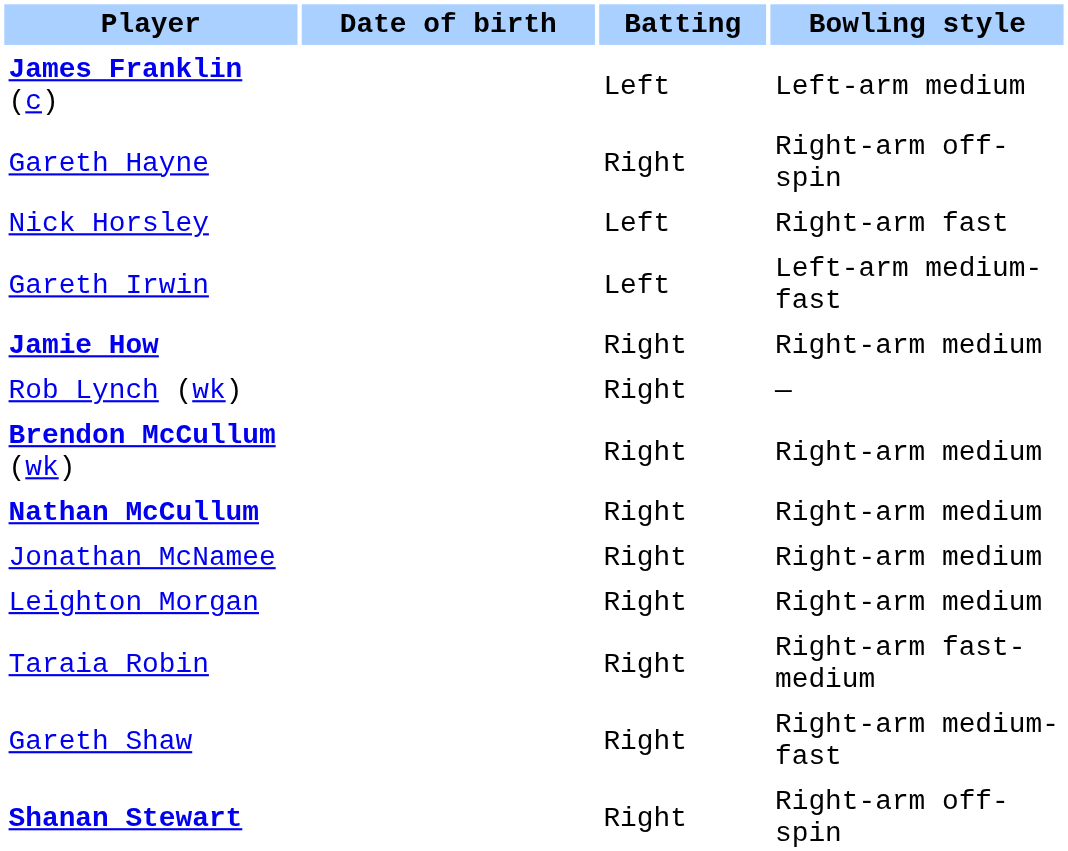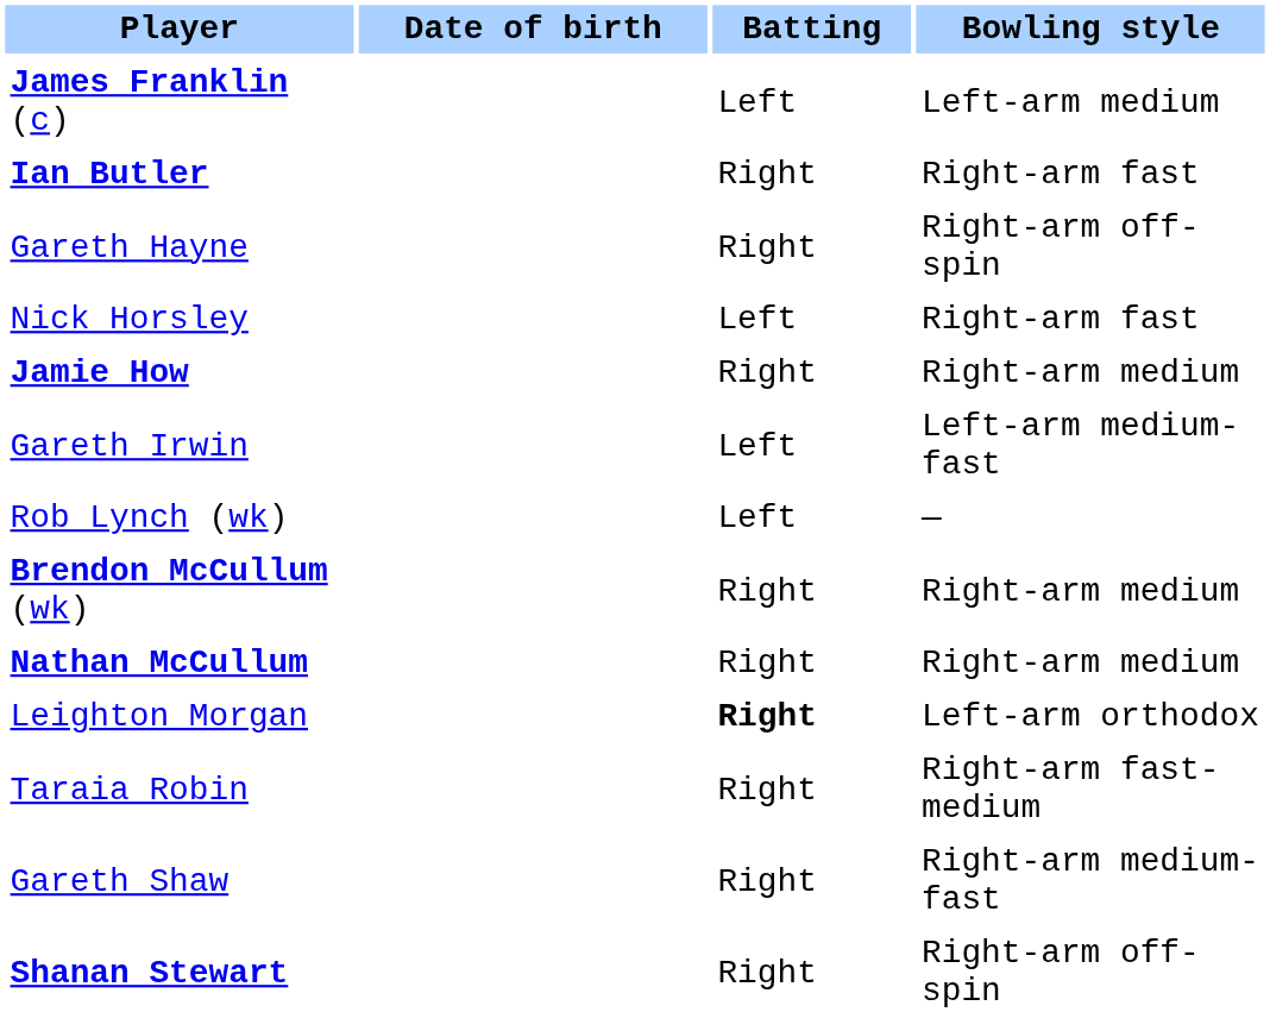 <table class="sortable" style="width:80%;" border="0" cellspacing="2" cellpadding="2">
 <tr style="background:#aad0ff;">
 <th width=20%>Player</th>
 <th width=20%>Date of birth</th>
 <th width=10%>Batting</th>
 <th width=20%>Bowling style</th>
 </tr>
 <tr>
 <td><strong><a href='#'>James Franklin</a></strong> (<a href='#'>c</a>)</td>
 <td></td>
 <td>Left</td>
 <td>Left-arm medium</td>
 </tr>
 <tr>
+<td><strong><a href='#'>Ian Butler</a></strong></td>
+<td></td>
+<td>Right</td>
+<td>Right-arm fast</td>
+</tr>
+<tr>
 <td><a href='#'>Gareth Hayne</a></td>
 <td></td>
 <td>Right</td>
 <td>Right-arm off-spin</td>
 </tr>
 <tr>
 <td><a href='#'>Nick Horsley</a></td>
 <td></td>
 <td>Left</td>
 <td>Right-arm fast</td>
 </tr>
 <tr>
+<td><strong><a href='#'>Jamie How</a></strong></td>
+<td></td>
+<td>Right</td>
+<td>Right-arm medium</td>
+</tr>
+<tr>
 <td><a href='#'>Gareth Irwin</a></td>
 <td></td>
 <td>Left</td>
 <td>Left-arm medium-fast</td>
 </tr>
 <tr>
-<td><strong><a href='#'>Jamie How</a></strong></td>
-<td></td>
-<td>Right</td>
-<td>Right-arm medium</td>
-</tr>
-<tr>
 <td><a href='#'>Rob Lynch</a> (<a href='#'>wk</a>)</td>
 <td></td>
-<td>Right</td>
+<td>Left</td>
 <td>—</td>
 </tr>
 <tr>
 <td><strong><a href='#'>Brendon McCullum</a></strong> (<a href='#'>wk</a>)</td>
 <td></td>
 <td>Right</td>
 <td>Right-arm medium</td>
 </tr>
 <tr>
 <td><strong><a href='#'>Nathan McCullum</a></strong></td>
 <td></td>
 <td>Right</td>
 <td>Right-arm medium</td>
 </tr>
 <tr>
-<td><a href='#'>Jonathan McNamee</a></td>
-<td></td>
-<td>Right</td>
-<td>Right-arm medium</td>
-</tr>
-<tr>
 <td><a href='#'>Leighton Morgan</a></td>
 <td></td>
-<td>Right</td>
-<td>Right-arm medium</td>
+<td><strong>Right</strong></td>
+<td>Left-arm orthodox</td>
 </tr>
 <tr>
 <td><a href='#'>Taraia Robin</a></td>
 <td></td>
 <td>Right</td>
 <td>Right-arm fast-medium</td>
 </tr>
 <tr>
 <td><a href='#'>Gareth Shaw</a></td>
 <td></td>
 <td>Right</td>
 <td>Right-arm medium-fast</td>
 </tr>
 <tr>
 <td><strong><a href='#'>Shanan Stewart</a></strong></td>
 <td></td>
 <td>Right</td>
 <td>Right-arm off-spin</td>
 </tr>
 </table>
